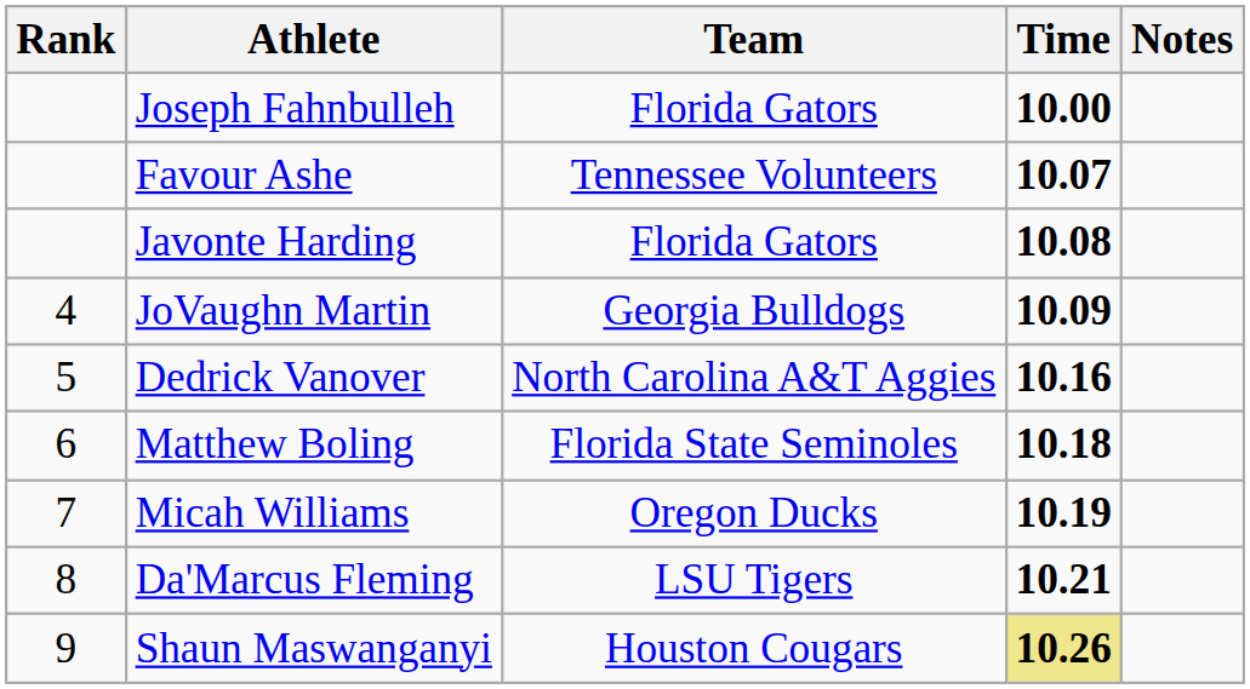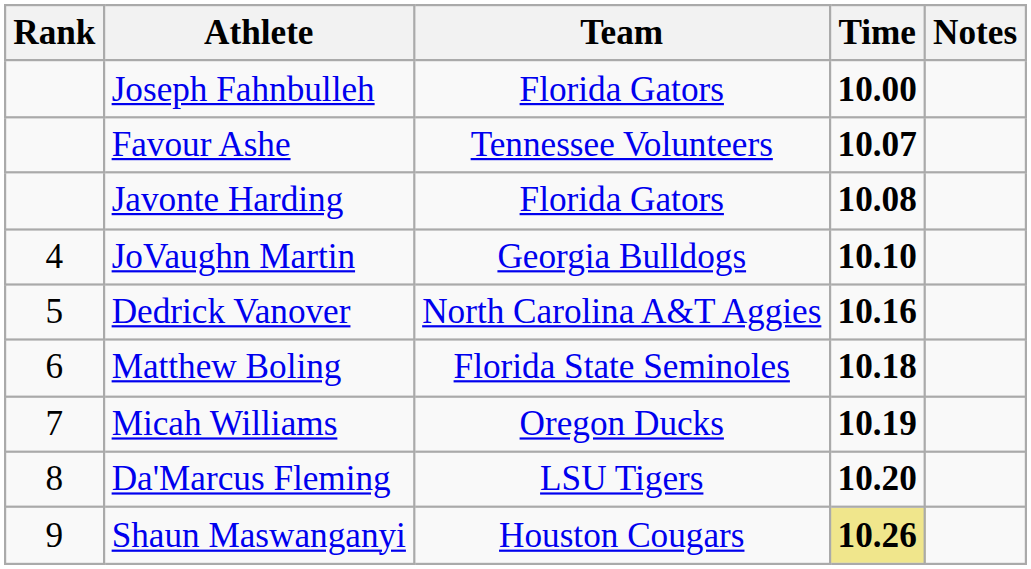 <table class="wikitable sortable" style="text-align:center">
 <tr>
 <th>Rank</th>
 <th>Athlete</th>
 <th>Team</th>
 <th>Time</th>
 <th>Notes</th>
 </tr>
 <tr>
 <td></td>
 <td align=left> <a href='#'>Joseph Fahnbulleh</a></td>
 <td><a href='#'>Florida Gators</a></td>
 <td><strong>10.00</strong></td>
 <td></td>
 </tr>
 <tr>
 <td></td>
 <td align=left> <a href='#'>Favour Ashe</a></td>
 <td><a href='#'>Tennessee Volunteers</a></td>
 <td><strong>10.07</strong></td>
 <td></td>
 </tr>
 <tr>
 <td></td>
 <td align=left> <a href='#'>Javonte Harding</a></td>
 <td><a href='#'>Florida Gators</a></td>
 <td><strong>10.08</strong></td>
 <td></td>
 </tr>
 <tr>
 <td>4</td>
 <td align=left> <a href='#'>JoVaughn Martin</a></td>
 <td><a href='#'>Georgia Bulldogs</a></td>
-<td><strong>10.09</strong></td>
+<td><strong>10.10</strong></td>
 <td></td>
 </tr>
 <tr>
 <td>5</td>
 <td align=left> <a href='#'>Dedrick Vanover</a></td>
 <td><a href='#'>North Carolina A&T Aggies</a></td>
 <td><strong>10.16</strong></td>
 <td></td>
 </tr>
 <tr>
 <td>6</td>
 <td align=left> <a href='#'>Matthew Boling</a></td>
 <td><a href='#'>Florida State Seminoles</a></td>
 <td><strong>10.18</strong></td>
 <td></td>
 </tr>
 <tr>
 <td>7</td>
 <td align=left> <a href='#'>Micah Williams</a></td>
 <td><a href='#'>Oregon Ducks</a></td>
 <td><strong>10.19</strong></td>
 <td></td>
 </tr>
 <tr>
 <td>8</td>
 <td align=left> <a href='#'>Da'Marcus Fleming</a></td>
 <td><a href='#'>LSU Tigers</a></td>
-<td><strong>10.21</strong></td>
+<td><strong>10.20</strong></td>
 <td></td>
 </tr>
 <tr>
 <td>9</td>
 <td align=left> <a href='#'>Shaun Maswanganyi</a></td>
 <td><a href='#'>Houston Cougars</a></td>
 <td style="background: khaki;"><strong>10.26</strong></td>
 <td></td>
 </tr>
 </table>
